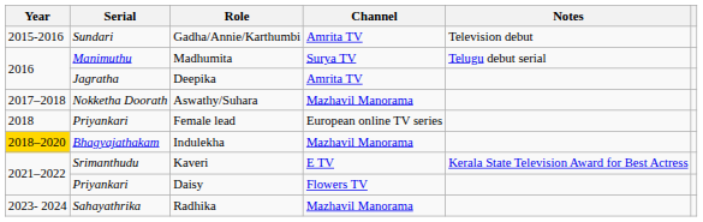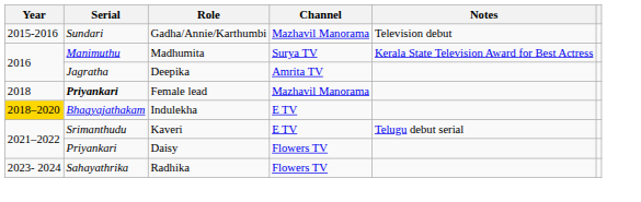 <table class="wikitable" style="font-size: 95%;">
 <tr>
 <th>Year</th>
 <th>Serial</th>
 <th>Role</th>
 <th>Channel</th>
 <th>Notes</th>
 <th></th>
 </tr>
 <tr>
 <td>2015-2016</td>
 <td><em>Sundari</em></td>
 <td>Gadha/Annie/Karthumbi</td>
-<td><a href='#'>Amrita TV</a></td>
+<td><a href='#'>Mazhavil Manorama</a></td>
 <td>Television debut</td>
 <td></td>
 </tr>
 <tr>
 <td rowspan=2>2016</td>
 <td><em><a href='#'>Manimuthu</a></em></td>
 <td>Madhumita</td>
 <td><a href='#'>Surya TV</a></td>
-<td><a href='#'>Telugu</a> debut serial</td>
+<td><a href='#'>Kerala State Television Award for Best Actress</a></td>
 <td></td>
 </tr>
 <tr>
 <td><em>Jagratha</em></td>
 <td>Deepika</td>
 <td><a href='#'>Amrita TV</a></td>
 <td></td>
 <td></td>
 </tr>
 <tr>
-<td>2017–2018</td>
-<td><em>Nokketha Doorath</em></td>
-<td>Aswathy/Suhara</td>
+<td>2018</td>
+<td><strong><em>Priyankari</em></strong></td>
+<td>Female lead</td>
 <td><a href='#'>Mazhavil Manorama</a></td>
-<td></td>
-<td></td>
-</tr>
-<tr>
-<td>2018</td>
-<td><em>Priyankari</em></td>
-<td>Female lead</td>
-<td>European online TV series</td>
 <td></td>
 <td></td>
 </tr>
 <tr>
 <td style="background: gold;">2018–2020</td>
 <td><em><a href='#'>Bhagyajathakam</a></em></td>
 <td>Indulekha</td>
-<td><a href='#'>Mazhavil Manorama</a></td>
+<td><a href='#'>E TV</a></td>
 <td></td>
 <td></td>
 </tr>
 <tr>
 <td rowspan="2">2021–2022</td>
 <td><em>Srimanthudu</em></td>
 <td>Kaveri</td>
 <td><a href='#'>E TV</a></td>
-<td><a href='#'>Kerala State Television Award for Best Actress</a></td>
+<td><a href='#'>Telugu</a> debut serial</td>
 <td></td>
 </tr>
 <tr>
 <td><em>Priyankari</em></td>
 <td>Daisy</td>
 <td><a href='#'>Flowers TV</a></td>
 <td></td>
 <td></td>
 </tr>
 <tr>
 <td>2023- 2024</td>
 <td><em>Sahayathrika</em></td>
 <td>Radhika</td>
-<td><a href='#'>Mazhavil Manorama</a></td>
+<td><a href='#'>Flowers TV</a></td>
 <td></td>
 <td></td>
 </tr>
 </table>
